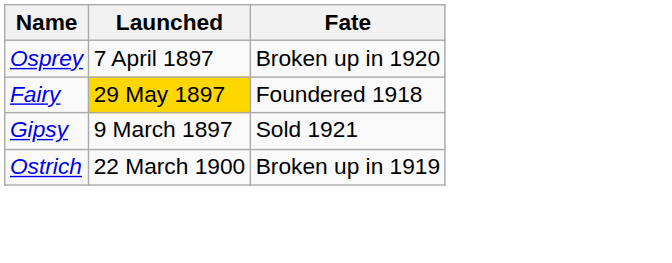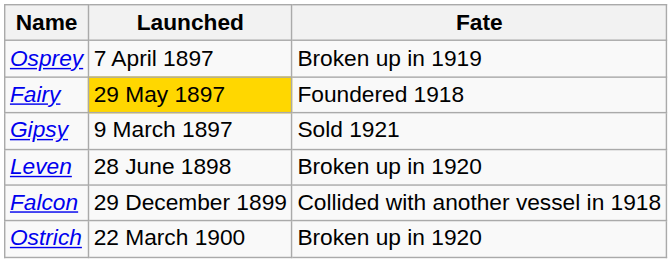 <table class="wikitable" style="text-align:left">
 <tr>
 <th>Name</th>
 <th>Launched</th>
 <th>Fate</th>
 </tr>
 <tr>
 <td><a href='#'><em>Osprey</em></a></td>
 <td>7 April 1897</td>
-<td>Broken up in 1920</td>
+<td>Broken up in 1919</td>
 </tr>
 <tr>
 <td><a href='#'><em>Fairy</em></a></td>
 <td style="background: gold;">29 May 1897</td>
 <td>Foundered 1918</td>
 </tr>
 <tr>
 <td><a href='#'><em>Gipsy</em></a></td>
 <td>9 March 1897</td>
 <td>Sold 1921</td>
 </tr>
 <tr>
+<td><a href='#'><em>Leven</em></a></td>
+<td>28 June 1898</td>
+<td>Broken up in 1920</td>
+</tr>
+<tr>
+<td><a href='#'><em>Falcon</em></a></td>
+<td>29 December 1899</td>
+<td>Collided with another vessel in 1918</td>
+</tr>
+<tr>
 <td><a href='#'><em>Ostrich</em></a></td>
 <td>22 March 1900</td>
-<td>Broken up in 1919</td>
+<td>Broken up in 1920</td>
 </tr>
 </table>
